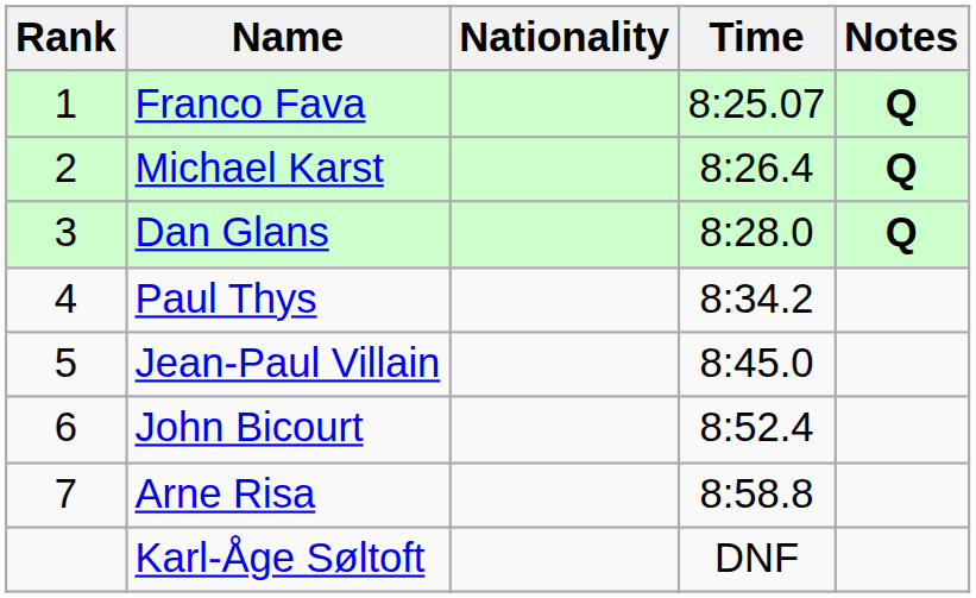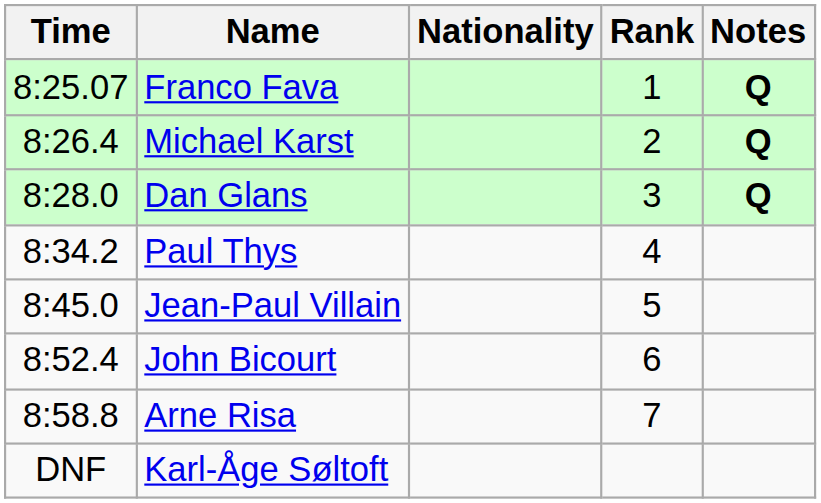 <table class="wikitable sortable" style="text-align:center">
 <tr>
-<th>Rank</th>
+<th>Time</th>
 <th>Name</th>
 <th>Nationality</th>
-<th>Time</th>
+<th>Rank</th>
 <th>Notes</th>
 </tr>
 <tr bgcolor=ccffcc>
-<td>1</td>
+<td>8:25.07</td>
 <td align=left><a href='#'>Franco Fava</a></td>
 <td align=left></td>
-<td>8:25.07</td>
+<td>1</td>
 <td><strong>Q</strong></td>
 </tr>
 <tr bgcolor=ccffcc>
-<td>2</td>
+<td>8:26.4</td>
 <td align=left><a href='#'>Michael Karst</a></td>
 <td align=left></td>
-<td>8:26.4</td>
+<td>2</td>
 <td><strong>Q</strong></td>
 </tr>
 <tr bgcolor=ccffcc>
-<td>3</td>
+<td>8:28.0</td>
 <td align=left><a href='#'>Dan Glans</a></td>
 <td align=left></td>
-<td>8:28.0</td>
+<td>3</td>
 <td><strong>Q</strong></td>
 </tr>
 <tr>
-<td>4</td>
+<td>8:34.2</td>
 <td align=left><a href='#'>Paul Thys</a></td>
 <td align=left></td>
-<td>8:34.2</td>
+<td>4</td>
 <td></td>
 </tr>
 <tr>
-<td>5</td>
+<td>8:45.0</td>
 <td align=left><a href='#'>Jean-Paul Villain</a></td>
 <td align=left></td>
-<td>8:45.0</td>
+<td>5</td>
 <td></td>
 </tr>
 <tr>
-<td>6</td>
+<td>8:52.4</td>
 <td align=left><a href='#'>John Bicourt</a></td>
 <td align=left></td>
-<td>8:52.4</td>
+<td>6</td>
 <td></td>
 </tr>
 <tr>
-<td>7</td>
+<td>8:58.8</td>
 <td align=left><a href='#'>Arne Risa</a></td>
 <td align=left></td>
-<td>8:58.8</td>
+<td>7</td>
 <td></td>
 </tr>
 <tr>
-<td></td>
+<td>DNF</td>
 <td align=left><a href='#'>Karl-Åge Søltoft</a></td>
 <td align=left></td>
-<td>DNF</td>
+<td></td>
 <td></td>
 </tr>
 </table>
